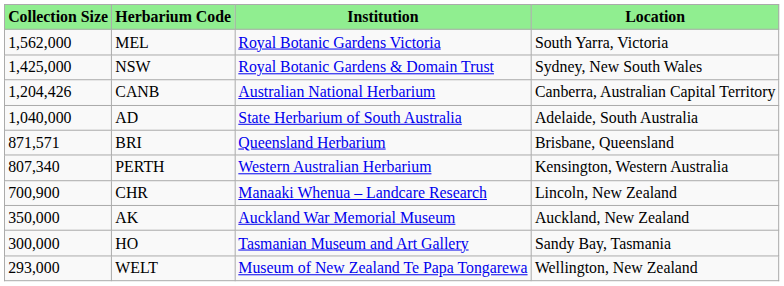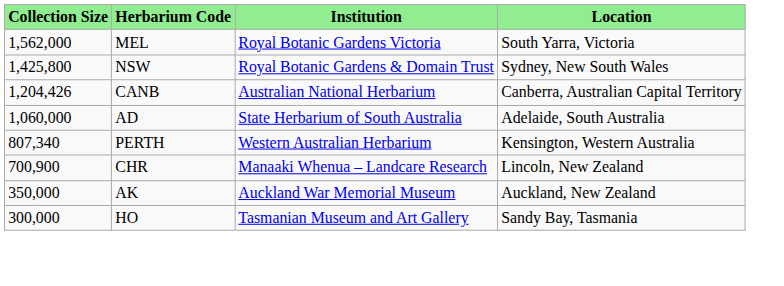 <table class="wikitable sortable">
 <tr>
 <th style="background-color:lightgreen" align="center">Collection Size</th>
 <th style="background-color:lightgreen" align="center">Herbarium Code</th>
 <th style="background-color:lightgreen" align="center">Institution</th>
 <th style="background-color:lightgreen" align="center">Location</th>
 </tr>
 <tr>
 <td>1,562,000</td>
 <td>MEL</td>
 <td><a href='#'>Royal Botanic Gardens Victoria</a></td>
 <td>South Yarra, Victoria</td>
 </tr>
 <tr>
-<td>1,425,000</td>
+<td>1,425,800</td>
 <td>NSW</td>
 <td><a href='#'>Royal Botanic Gardens & Domain Trust</a></td>
 <td>Sydney, New South Wales</td>
 </tr>
 <tr>
 <td>1,204,426</td>
 <td>CANB</td>
 <td><a href='#'>Australian National Herbarium</a></td>
 <td>Canberra, Australian Capital Territory</td>
 </tr>
 <tr>
-<td>1,040,000</td>
+<td>1,060,000</td>
 <td>AD</td>
 <td><a href='#'>State Herbarium of South Australia</a></td>
 <td>Adelaide, South Australia</td>
-</tr>
-<tr>
-<td>871,571</td>
-<td>BRI</td>
-<td><a href='#'>Queensland Herbarium</a></td>
-<td>Brisbane, Queensland</td>
 </tr>
 <tr>
 <td>807,340</td>
 <td>PERTH</td>
 <td><a href='#'>Western Australian Herbarium</a></td>
 <td>Kensington, Western Australia</td>
 </tr>
 <tr>
 <td>700,900</td>
 <td>CHR</td>
 <td><a href='#'>Manaaki Whenua – Landcare Research</a></td>
 <td>Lincoln, New Zealand</td>
 </tr>
 <tr>
 <td>350,000</td>
 <td>AK</td>
 <td><a href='#'>Auckland War Memorial Museum</a></td>
 <td>Auckland, New Zealand</td>
 </tr>
 <tr>
 <td>300,000</td>
 <td>HO</td>
 <td><a href='#'>Tasmanian Museum and Art Gallery</a></td>
 <td>Sandy Bay, Tasmania</td>
 </tr>
-<tr>
-<td>293,000</td>
-<td>WELT</td>
-<td><a href='#'>Museum of New Zealand Te Papa Tongarewa</a></td>
-<td>Wellington, New Zealand</td>
-</tr>
 </table>
